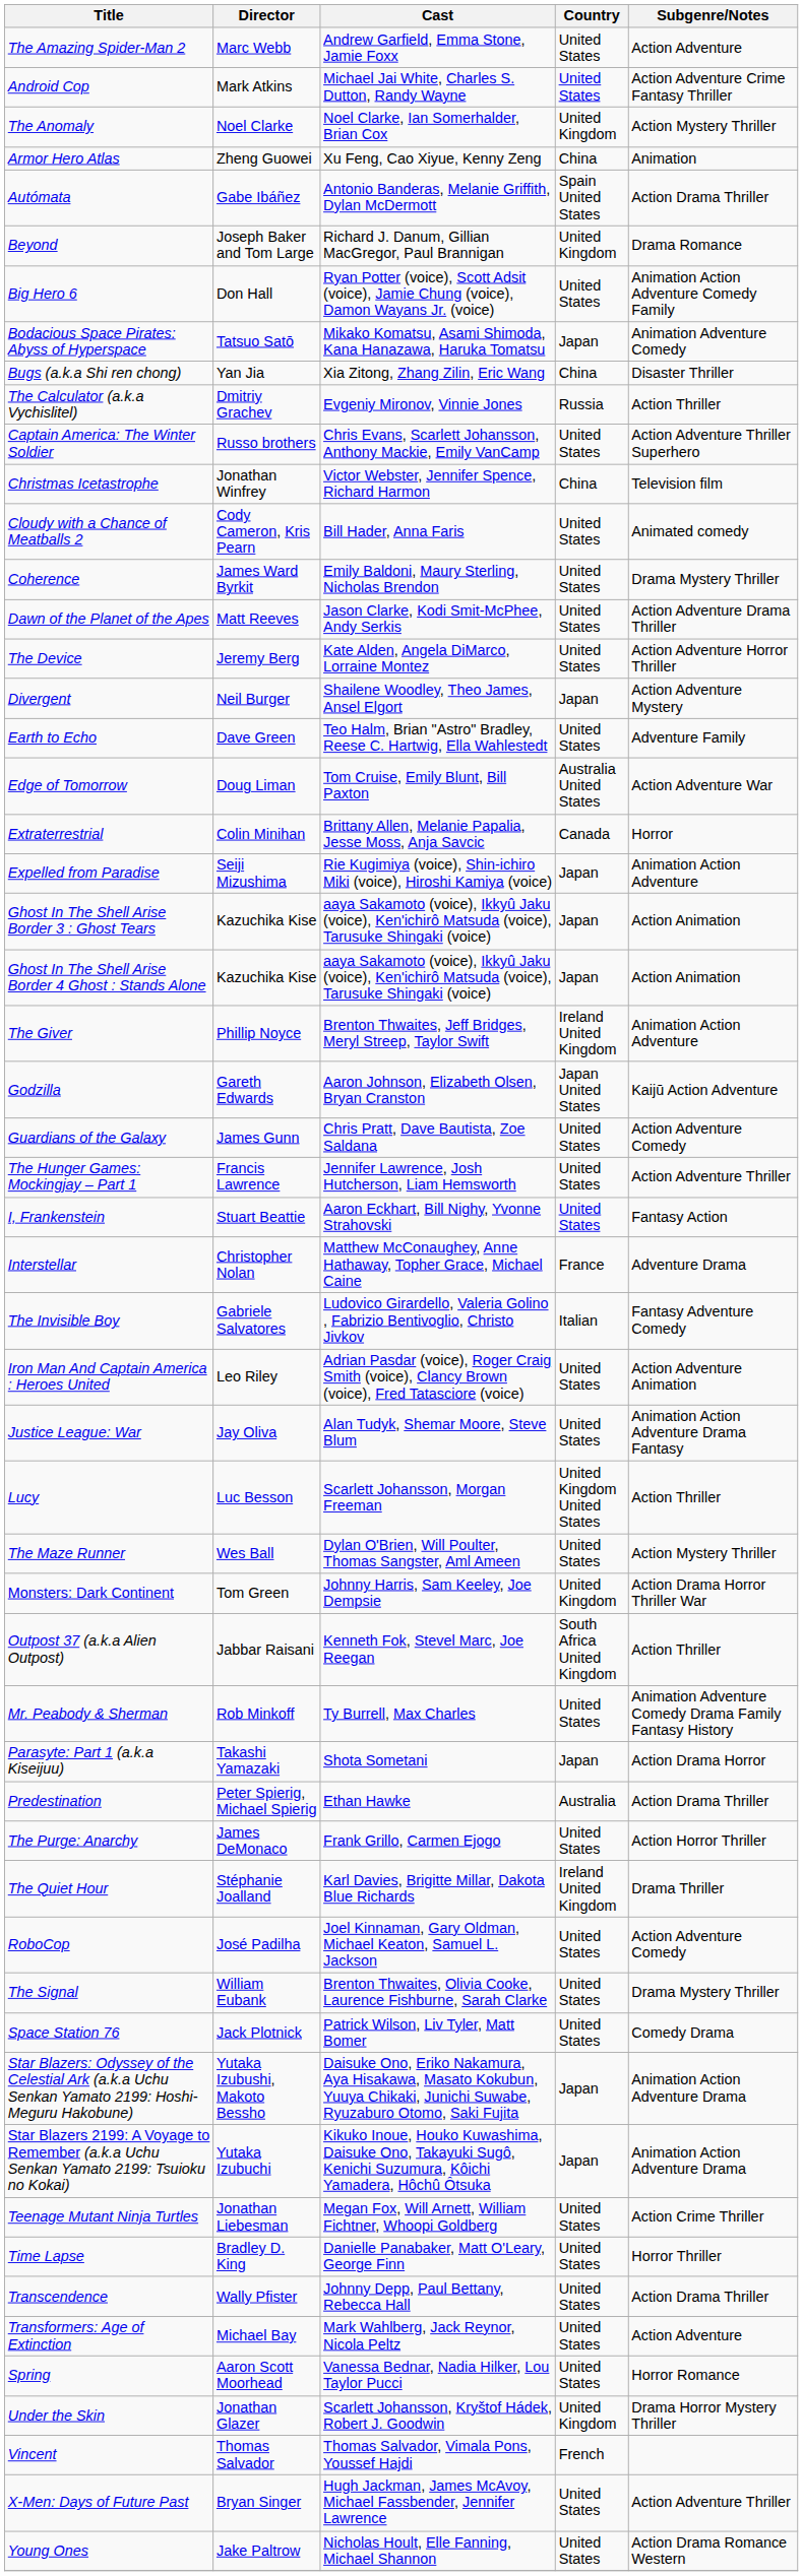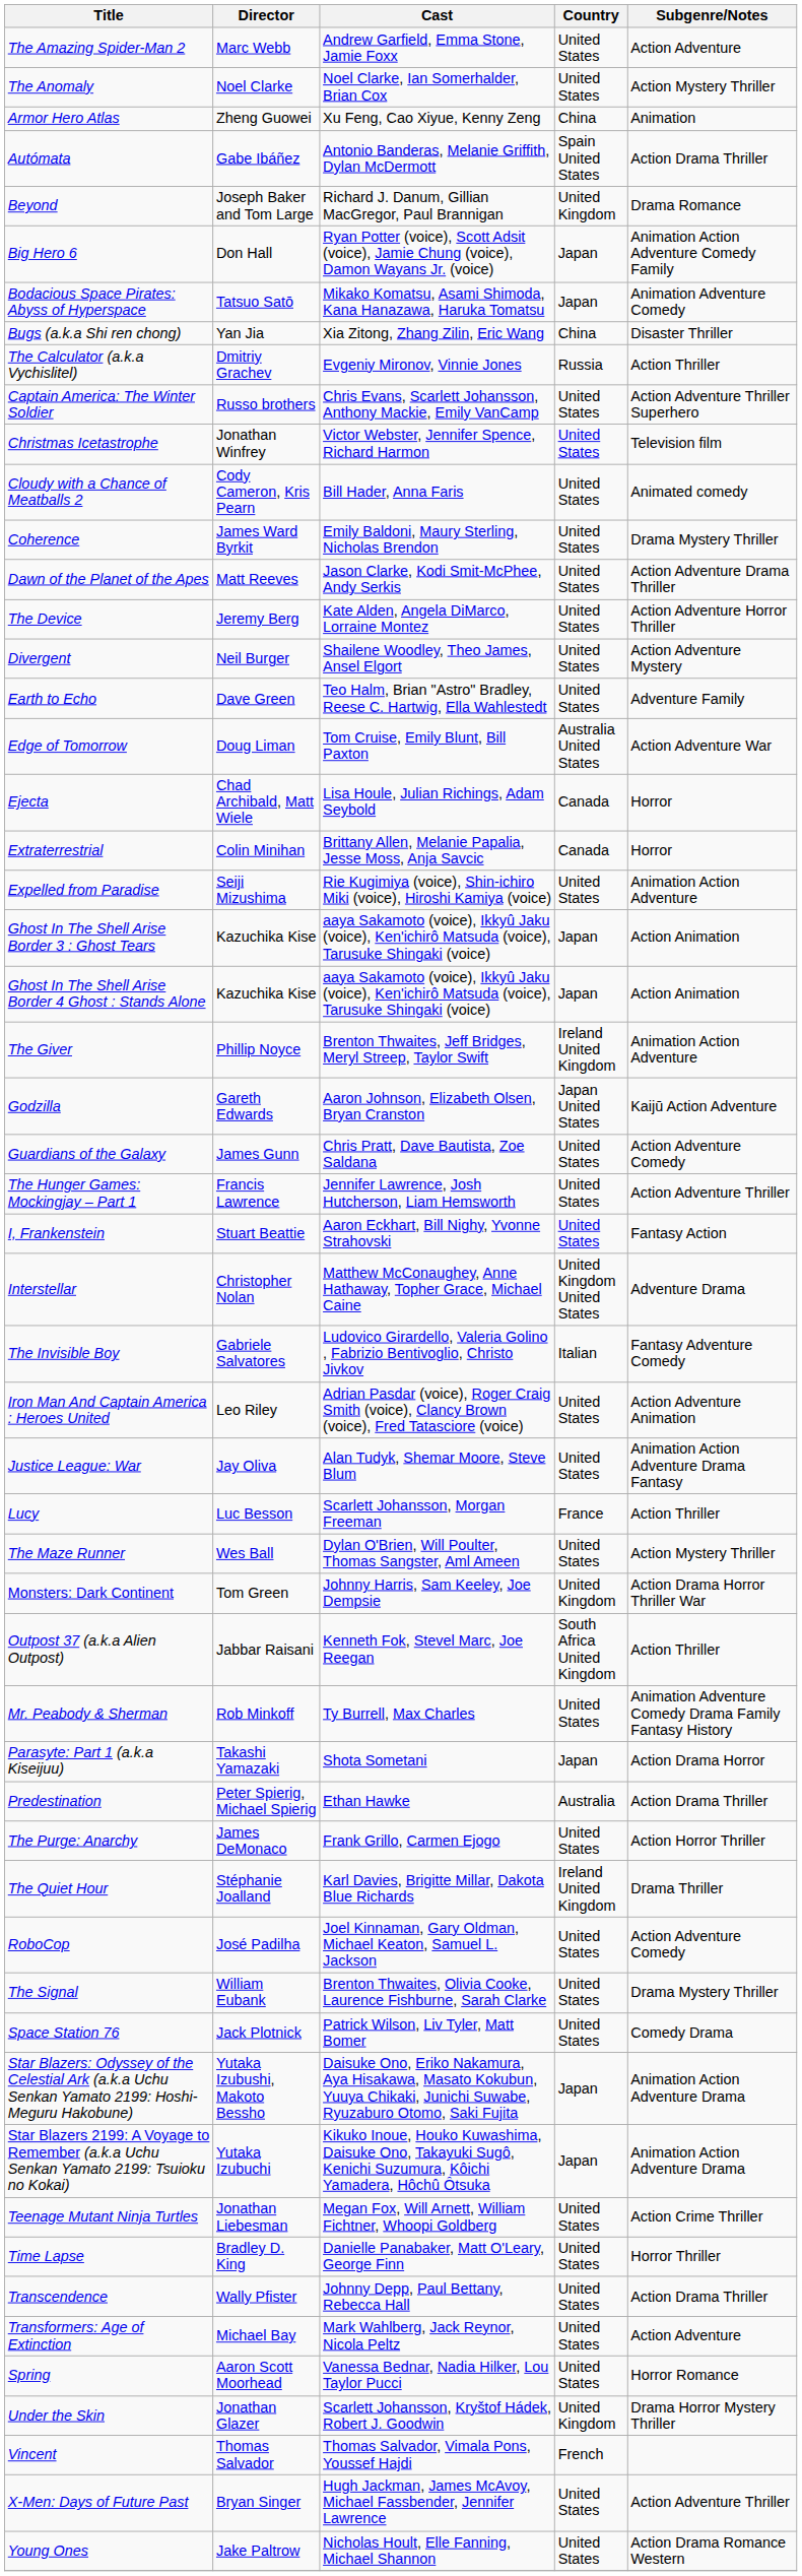 <table class="wikitable sortable">
 <tr>
 <th>Title</th>
 <th>Director</th>
 <th>Cast</th>
 <th>Country</th>
 <th>Subgenre/Notes</th>
 </tr>
 <tr>
 <td><em><a href='#'>The Amazing Spider-Man 2</a></em></td>
 <td><a href='#'>Marc Webb</a></td>
 <td><a href='#'>Andrew Garfield</a>, <a href='#'>Emma Stone</a>, <a href='#'>Jamie Foxx</a></td>
 <td>United States</td>
 <td>Action Adventure</td>
 </tr>
 <tr>
-<td><em><a href='#'>Android Cop</a></em></td>
-<td>Mark Atkins</td>
-<td><a href='#'>Michael Jai White</a>, <a href='#'>Charles S. Dutton</a>, <a href='#'>Randy Wayne</a></td>
-<td><a href='#'>United States</a></td>
-<td>Action Adventure Crime Fantasy Thriller</td>
-</tr>
-<tr>
 <td><em><a href='#'>The Anomaly</a></em></td>
 <td><a href='#'>Noel Clarke</a></td>
 <td><a href='#'>Noel Clarke</a>, <a href='#'>Ian Somerhalder</a>, <a href='#'>Brian Cox</a></td>
-<td>United Kingdom</td>
+<td>United States</td>
 <td>Action Mystery Thriller</td>
 </tr>
 <tr>
 <td><em><a href='#'>Armor Hero Atlas</a></em></td>
 <td>Zheng Guowei</td>
 <td>Xu Feng, Cao Xiyue, Kenny Zeng</td>
 <td>China</td>
 <td>Animation</td>
 </tr>
 <tr>
 <td><em><a href='#'>Autómata</a></em></td>
 <td><a href='#'>Gabe Ibáñez</a></td>
 <td><a href='#'>Antonio Banderas</a>, <a href='#'>Melanie Griffith</a>, <a href='#'>Dylan McDermott </a></td>
 <td>Spain<br>United States</td>
 <td>Action Drama Thriller</td>
 </tr>
 <tr>
 <td><em><a href='#'>Beyond</a></em></td>
 <td>Joseph Baker and Tom Large</td>
 <td>Richard J. Danum, Gillian MacGregor, Paul Brannigan</td>
 <td>United Kingdom</td>
 <td>Drama Romance</td>
 </tr>
 <tr>
 <td><em><a href='#'>Big Hero 6</a></em></td>
 <td>Don Hall</td>
 <td><a href='#'>Ryan Potter</a> (voice), <a href='#'>Scott Adsit</a> (voice), <a href='#'>Jamie Chung</a> (voice), <a href='#'>Damon Wayans Jr.</a> (voice)</td>
-<td>United States</td>
+<td>Japan</td>
 <td>Animation Action Adventure Comedy Family</td>
 </tr>
 <tr>
 <td><em><a href='#'>Bodacious Space Pirates: Abyss of Hyperspace</a></em></td>
 <td><a href='#'>Tatsuo Satō</a></td>
 <td><a href='#'>Mikako Komatsu</a>, <a href='#'>Asami Shimoda</a>, <a href='#'>Kana Hanazawa</a>, <a href='#'>Haruka Tomatsu</a></td>
 <td>Japan</td>
 <td>Animation Adventure Comedy</td>
 </tr>
 <tr>
 <td><em><a href='#'>Bugs</a> (a.k.a Shi ren chong)</em></td>
 <td>Yan Jia</td>
 <td>Xia Zitong, <a href='#'>Zhang Zilin</a>, <a href='#'>Eric Wang</a></td>
 <td>China</td>
 <td>Disaster Thriller</td>
 </tr>
 <tr>
 <td><em><a href='#'>The Calculator</a> (a.k.a Vychislitel)</em></td>
 <td><a href='#'>Dmitriy Grachev</a></td>
 <td><a href='#'>Evgeniy Mironov</a>, <a href='#'>Vinnie Jones</a></td>
 <td>Russia</td>
 <td>Action Thriller</td>
 </tr>
 <tr>
 <td><em><a href='#'>Captain America: The Winter Soldier</a></em></td>
 <td><a href='#'>Russo brothers</a></td>
 <td><a href='#'>Chris Evans</a>, <a href='#'>Scarlett Johansson</a>, <a href='#'>Anthony Mackie</a>, <a href='#'>Emily VanCamp</a></td>
 <td>United States</td>
 <td>Action Adventure Thriller Superhero</td>
 </tr>
 <tr>
 <td><em><a href='#'>Christmas Icetastrophe</a></em></td>
 <td>Jonathan Winfrey</td>
 <td><a href='#'>Victor Webster</a>, <a href='#'>Jennifer Spence</a>, <a href='#'>Richard Harmon</a></td>
-<td>China</td>
+<td><a href='#'>United States</a></td>
 <td>Television film</td>
 </tr>
 <tr>
 <td><em><a href='#'>Cloudy with a Chance of Meatballs 2</a></em></td>
 <td><a href='#'>Cody Cameron</a>, <a href='#'>Kris Pearn</a></td>
 <td><a href='#'>Bill Hader</a>, <a href='#'>Anna Faris</a></td>
 <td>United States</td>
 <td>Animated comedy</td>
 </tr>
 <tr>
 <td><em><a href='#'>Coherence</a></em></td>
 <td><a href='#'>James Ward Byrkit</a></td>
 <td><a href='#'>Emily Baldoni</a>, <a href='#'>Maury Sterling</a>, <a href='#'>Nicholas Brendon</a></td>
 <td>United States</td>
 <td>Drama Mystery Thriller</td>
 </tr>
 <tr>
 <td><em><a href='#'>Dawn of the Planet of the Apes</a></em></td>
 <td><a href='#'>Matt Reeves</a></td>
 <td><a href='#'>Jason Clarke</a>, <a href='#'>Kodi Smit-McPhee</a>, <a href='#'>Andy Serkis</a></td>
 <td>United States</td>
 <td>Action Adventure Drama Thriller</td>
 </tr>
 <tr>
 <td><em><a href='#'>The Device</a></em></td>
 <td><a href='#'>Jeremy Berg</a></td>
 <td><a href='#'>Kate Alden</a>, <a href='#'>Angela DiMarco</a>, <a href='#'>Lorraine Montez</a></td>
 <td>United States</td>
 <td>Action Adventure Horror Thriller</td>
 </tr>
 <tr>
 <td><em><a href='#'>Divergent</a></em></td>
 <td><a href='#'>Neil Burger</a></td>
 <td><a href='#'>Shailene Woodley</a>, <a href='#'>Theo James</a>, <a href='#'>Ansel Elgort</a></td>
-<td>Japan</td>
+<td>United States</td>
 <td>Action Adventure Mystery</td>
 </tr>
 <tr>
 <td><em><a href='#'>Earth to Echo</a></em></td>
 <td><a href='#'>Dave Green</a></td>
 <td><a href='#'>Teo Halm</a>, Brian "Astro" Bradley, <a href='#'>Reese C. Hartwig</a>, <a href='#'>Ella Wahlestedt</a></td>
 <td>United States</td>
 <td>Adventure Family</td>
 </tr>
 <tr>
 <td><em><a href='#'>Edge of Tomorrow</a></em></td>
 <td><a href='#'>Doug Liman</a></td>
 <td><a href='#'>Tom Cruise</a>, <a href='#'>Emily Blunt</a>, <a href='#'>Bill Paxton</a></td>
 <td>Australia<br>United States</td>
 <td>Action Adventure War</td>
 </tr>
 <tr>
+<td><em><a href='#'>Ejecta</a></em></td>
+<td><a href='#'>Chad Archibald</a>, <a href='#'>Matt Wiele</a></td>
+<td><a href='#'>Lisa Houle</a>, <a href='#'>Julian Richings</a>, <a href='#'>Adam Seybold</a></td>
+<td>Canada</td>
+<td>Horror</td>
+</tr>
+<tr>
 <td><em><a href='#'>Extraterrestrial</a></em></td>
 <td><a href='#'>Colin Minihan</a></td>
 <td><a href='#'>Brittany Allen</a>, <a href='#'>Melanie Papalia</a>, <a href='#'>Jesse Moss</a>, <a href='#'>Anja Savcic</a></td>
 <td>Canada</td>
 <td>Horror </td>
 </tr>
 <tr>
 <td><em><a href='#'>Expelled from Paradise</a></em></td>
 <td><a href='#'>Seiji Mizushima</a></td>
 <td><a href='#'>Rie Kugimiya</a> (voice), <a href='#'>Shin-ichiro Miki</a> (voice), <a href='#'>Hiroshi Kamiya</a> (voice)</td>
-<td>Japan</td>
+<td>United States</td>
 <td>Animation Action Adventure</td>
 </tr>
 <tr>
 <td><em><a href='#'>Ghost In The Shell Arise Border 3 : Ghost Tears</a></em></td>
 <td>Kazuchika Kise</td>
 <td><a href='#'>aaya Sakamoto</a> (voice), <a href='#'>Ikkyû Jaku</a> (voice), <a href='#'>Ken'ichirô Matsuda</a> (voice), <a href='#'>Tarusuke Shingaki</a> (voice)</td>
 <td>Japan</td>
 <td>Action Animation </td>
 </tr>
 <tr>
 <td><em><a href='#'>Ghost In The Shell Arise Border 4 Ghost : Stands Alone</a></em></td>
 <td>Kazuchika Kise</td>
 <td><a href='#'>aaya Sakamoto</a> (voice), <a href='#'>Ikkyû Jaku</a> (voice), <a href='#'>Ken'ichirô Matsuda</a> (voice), <a href='#'>Tarusuke Shingaki</a> (voice)</td>
 <td>Japan</td>
 <td>Action Animation </td>
 </tr>
 <tr>
 <td><em><a href='#'>The Giver</a></em></td>
 <td><a href='#'>Phillip Noyce</a></td>
 <td><a href='#'>Brenton Thwaites</a>, <a href='#'>Jeff Bridges</a>, <a href='#'>Meryl Streep</a>, <a href='#'>Taylor Swift</a></td>
 <td>Ireland<br>United Kingdom</td>
 <td>Animation Action Adventure</td>
 </tr>
 <tr>
 <td><em><a href='#'>Godzilla</a></em></td>
 <td><a href='#'>Gareth Edwards</a></td>
 <td><a href='#'>Aaron Johnson</a>, <a href='#'>Elizabeth Olsen</a>, <a href='#'>Bryan Cranston</a></td>
 <td>Japan<br>United States</td>
 <td>Kaijū Action Adventure</td>
 </tr>
 <tr>
 <td><em><a href='#'>Guardians of the Galaxy</a></em></td>
 <td><a href='#'>James Gunn</a></td>
 <td><a href='#'>Chris Pratt</a>, <a href='#'>Dave Bautista</a>, <a href='#'>Zoe Saldana</a></td>
 <td>United States</td>
 <td>Action Adventure Comedy</td>
 </tr>
 <tr>
 <td><em><a href='#'>The Hunger Games: Mockingjay – Part 1</a></em></td>
 <td><a href='#'>Francis Lawrence</a></td>
 <td><a href='#'>Jennifer Lawrence</a>, <a href='#'>Josh Hutcherson</a>, <a href='#'>Liam Hemsworth</a></td>
 <td>United States</td>
 <td>Action Adventure Thriller</td>
 </tr>
 <tr>
 <td><em><a href='#'>I, Frankenstein</a></em></td>
 <td><a href='#'>Stuart Beattie</a></td>
 <td><a href='#'>Aaron Eckhart</a>, <a href='#'>Bill Nighy</a>, <a href='#'>Yvonne Strahovski</a></td>
 <td><a href='#'>United States</a></td>
 <td>Fantasy Action</td>
 </tr>
 <tr>
 <td><em><a href='#'>Interstellar</a></em></td>
 <td><a href='#'>Christopher Nolan</a></td>
 <td><a href='#'>Matthew McConaughey</a>, <a href='#'>Anne Hathaway</a>, <a href='#'>Topher Grace</a>, <a href='#'>Michael Caine</a></td>
-<td>France</td>
+<td>United Kingdom<br>United States</td>
 <td>Adventure Drama</td>
 </tr>
 <tr>
 <td><em><a href='#'>The Invisible Boy</a></em></td>
 <td><a href='#'>Gabriele Salvatores</a></td>
 <td><a href='#'>Ludovico Girardello</a>, <a href='#'>Valeria Golino</a><br>, <a href='#'>Fabrizio Bentivoglio</a>, <a href='#'>Christo Jivkov</a></td>
 <td>Italian</td>
 <td>Fantasy Adventure Comedy</td>
 </tr>
 <tr>
 <td><a href='#'><em>Iron Man And Captain America : Heroes United</em></a></td>
 <td>Leo Riley</td>
 <td><a href='#'>Adrian Pasdar</a> (voice), <a href='#'>Roger Craig Smith</a> (voice), <a href='#'>Clancy Brown</a> (voice), <a href='#'>Fred Tatasciore</a> (voice)</td>
 <td>United States</td>
 <td>Action Adventure Animation</td>
 </tr>
 <tr>
 <td><em><a href='#'>Justice League: War</a></em></td>
 <td><a href='#'>Jay Oliva</a></td>
 <td><a href='#'>Alan Tudyk</a>, <a href='#'>Shemar Moore</a>, <a href='#'>Steve Blum</a></td>
 <td>United States</td>
 <td>Animation Action Adventure Drama Fantasy</td>
 </tr>
 <tr>
 <td><em><a href='#'>Lucy</a></em></td>
 <td><a href='#'>Luc Besson</a></td>
 <td><a href='#'>Scarlett Johansson</a>, <a href='#'>Morgan Freeman</a></td>
-<td>United Kingdom<br>United States</td>
+<td>France</td>
 <td>Action Thriller</td>
 </tr>
 <tr>
 <td><em><a href='#'>The Maze Runner</a></em></td>
 <td><a href='#'>Wes Ball</a></td>
 <td><a href='#'>Dylan O'Brien</a>, <a href='#'>Will Poulter</a>, <a href='#'>Thomas Sangster</a>, <a href='#'>Aml Ameen</a></td>
 <td>United States</td>
 <td>Action Mystery Thriller</td>
 </tr>
 <tr>
 <td><a href='#'>Monsters: Dark Continent</a></td>
 <td>Tom Green</td>
 <td><a href='#'>Johnny Harris</a>, <a href='#'>Sam Keeley</a>, <a href='#'>Joe Dempsie</a></td>
 <td>United Kingdom</td>
 <td>Action Drama Horror Thriller War</td>
 </tr>
 <tr>
 <td><em><a href='#'>Outpost 37</a> (a.k.a Alien Outpost)</em></td>
 <td>Jabbar Raisani</td>
 <td><a href='#'>Kenneth Fok</a>, <a href='#'>Stevel Marc</a>, <a href='#'>Joe Reegan</a></td>
 <td>South Africa<br>United Kingdom</td>
 <td>Action Thriller</td>
 </tr>
 <tr>
 <td><em><a href='#'>Mr. Peabody & Sherman</a></em></td>
 <td><a href='#'>Rob Minkoff</a></td>
 <td><a href='#'>Ty Burrell</a>, <a href='#'>Max Charles</a></td>
 <td>United States</td>
 <td>Animation Adventure Comedy Drama Family Fantasy History</td>
 </tr>
 <tr>
 <td><em><a href='#'>Parasyte: Part 1</a> (a.k.a Kiseijuu)</em></td>
 <td><a href='#'>Takashi Yamazaki</a></td>
 <td><a href='#'>Shota Sometani</a></td>
 <td>Japan</td>
 <td>Action Drama Horror</td>
 </tr>
 <tr>
 <td><em><a href='#'>Predestination</a></em></td>
 <td><a href='#'>Peter Spierig</a>, <a href='#'>Michael Spierig</a></td>
 <td><a href='#'>Ethan Hawke</a></td>
 <td>Australia</td>
 <td>Action Drama Thriller</td>
 </tr>
 <tr>
 <td><em><a href='#'>The Purge: Anarchy</a></em></td>
 <td><a href='#'>James DeMonaco</a></td>
 <td><a href='#'>Frank Grillo</a>, <a href='#'>Carmen Ejogo</a></td>
 <td>United States</td>
 <td>Action Horror Thriller</td>
 </tr>
 <tr>
 <td><em><a href='#'>The Quiet Hour</a></em></td>
 <td><a href='#'>Stéphanie Joalland</a></td>
 <td><a href='#'>Karl Davies</a>, <a href='#'>Brigitte Millar</a>, <a href='#'>Dakota Blue Richards</a></td>
 <td>Ireland<br>United Kingdom</td>
 <td>Drama Thriller</td>
 </tr>
 <tr>
 <td><em><a href='#'>RoboCop</a></em></td>
 <td><a href='#'>José Padilha</a></td>
 <td><a href='#'>Joel Kinnaman</a>, <a href='#'>Gary Oldman</a>, <a href='#'>Michael Keaton</a>, <a href='#'>Samuel L. Jackson</a></td>
 <td>United States</td>
 <td>Action Adventure Comedy</td>
 </tr>
 <tr>
 <td><em><a href='#'>The Signal</a></em></td>
 <td><a href='#'>William Eubank</a></td>
 <td><a href='#'>Brenton Thwaites</a>, <a href='#'>Olivia Cooke</a>, <a href='#'>Laurence Fishburne</a>, <a href='#'>Sarah Clarke</a></td>
 <td>United States</td>
 <td>Drama Mystery Thriller</td>
 </tr>
 <tr>
 <td><em><a href='#'>Space Station 76</a></em></td>
 <td><a href='#'>Jack Plotnick</a></td>
 <td><a href='#'>Patrick Wilson</a>, <a href='#'>Liv Tyler</a>, <a href='#'>Matt Bomer</a></td>
 <td>United States</td>
 <td>Comedy Drama</td>
 </tr>
 <tr>
 <td><em><a href='#'>Star Blazers: Odyssey of the Celestial Ark</a> (a.k.a Uchu Senkan Yamato 2199: Hoshi-Meguru Hakobune)</em></td>
 <td><a href='#'>Yutaka Izubushi</a>, <a href='#'>Makoto Bessho</a></td>
 <td><a href='#'>Daisuke Ono</a>, <a href='#'>Eriko Nakamura</a>, <a href='#'>Aya Hisakawa</a>, <a href='#'>Masato Kokubun</a>, <a href='#'>Yuuya Chikaki</a>, <a href='#'>Junichi Suwabe</a>, <a href='#'>Ryuzaburo Otomo</a>, <a href='#'>Saki Fujita</a></td>
 <td>Japan</td>
 <td>Animation Action Adventure Drama</td>
 </tr>
 <tr>
 <td><a href='#'>Star Blazers 2199: A Voyage to Remember</a> <em>(a.k.a Uchu Senkan Yamato 2199: Tsuioku no Kokai)</em></td>
 <td><a href='#'>Yutaka Izubuchi</a></td>
 <td><a href='#'>Kikuko Inoue</a>, <a href='#'>Houko Kuwashima</a>, <a href='#'>Daisuke Ono</a>, <a href='#'>Takayuki Sugô</a>, <a href='#'>Kenichi Suzumura</a>, <a href='#'>Kôichi Yamadera</a>, <a href='#'>Hôchû Ôtsuka</a></td>
 <td>Japan</td>
 <td>Animation Action Adventure Drama</td>
 </tr>
 <tr>
 <td><em><a href='#'>Teenage Mutant Ninja Turtles</a></em></td>
 <td><a href='#'>Jonathan Liebesman</a></td>
 <td><a href='#'>Megan Fox</a>, <a href='#'>Will Arnett</a>, <a href='#'>William Fichtner</a>, <a href='#'>Whoopi Goldberg</a></td>
 <td>United States</td>
 <td>Action Crime Thriller</td>
 </tr>
 <tr>
 <td><em><a href='#'>Time Lapse</a></em></td>
 <td><a href='#'>Bradley D. King</a></td>
 <td><a href='#'>Danielle Panabaker</a>, <a href='#'>Matt O'Leary</a>, <a href='#'>George Finn</a></td>
 <td>United States</td>
 <td>Horror Thriller</td>
 </tr>
 <tr>
 <td><em><a href='#'>Transcendence</a></em></td>
 <td><a href='#'>Wally Pfister</a></td>
 <td><a href='#'>Johnny Depp</a>, <a href='#'>Paul Bettany</a>, <a href='#'>Rebecca Hall</a></td>
 <td>United States</td>
 <td>Action Drama Thriller</td>
 </tr>
 <tr>
 <td><em><a href='#'>Transformers: Age of Extinction</a></em></td>
 <td><a href='#'>Michael Bay</a></td>
 <td><a href='#'>Mark Wahlberg</a>, <a href='#'>Jack Reynor</a>, <a href='#'>Nicola Peltz</a></td>
 <td>United States</td>
 <td>Action Adventure</td>
 </tr>
 <tr>
 <td><em><a href='#'>Spring</a></em></td>
 <td><a href='#'>Aaron Scott Moorhead</a></td>
 <td><a href='#'>Vanessa Bednar</a>, <a href='#'>Nadia Hilker</a>, <a href='#'>Lou Taylor Pucci</a></td>
 <td>United States</td>
 <td>Horror Romance</td>
 </tr>
 <tr>
 <td><em><a href='#'>Under the Skin</a></em></td>
 <td><a href='#'>Jonathan Glazer</a></td>
 <td><a href='#'>Scarlett Johansson</a>, <a href='#'>Kryštof Hádek</a>, <a href='#'>Robert J. Goodwin</a></td>
 <td>United Kingdom</td>
 <td>Drama Horror Mystery Thriller</td>
 </tr>
 <tr>
 <td><em><a href='#'>Vincent</a></em></td>
 <td><a href='#'>Thomas Salvador</a></td>
 <td><a href='#'>Thomas Salvador</a>, <a href='#'>Vimala Pons</a>, <a href='#'>Youssef Hajdi</a></td>
 <td>French</td>
 <td></td>
 </tr>
 <tr>
 <td><em><a href='#'>X-Men: Days of Future Past</a></em></td>
 <td><a href='#'>Bryan Singer</a></td>
 <td><a href='#'>Hugh Jackman</a>, <a href='#'>James McAvoy</a>, <a href='#'>Michael Fassbender</a>, <a href='#'>Jennifer Lawrence</a></td>
 <td>United States</td>
 <td>Action Adventure Thriller</td>
 </tr>
 <tr>
 <td><em><a href='#'>Young Ones</a></em></td>
 <td><a href='#'>Jake Paltrow</a></td>
 <td><a href='#'>Nicholas Hoult</a>, <a href='#'>Elle Fanning</a>, <a href='#'>Michael Shannon</a></td>
 <td>United States</td>
 <td>Action Drama Romance Western</td>
 </tr>
 <tr>
 </tr>
 </table>
